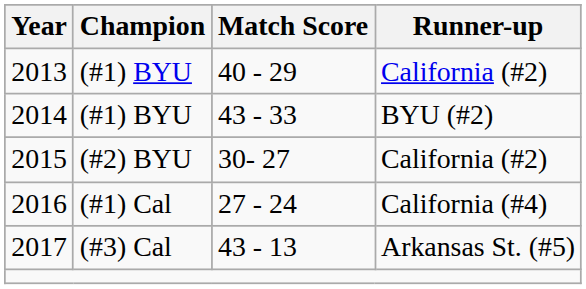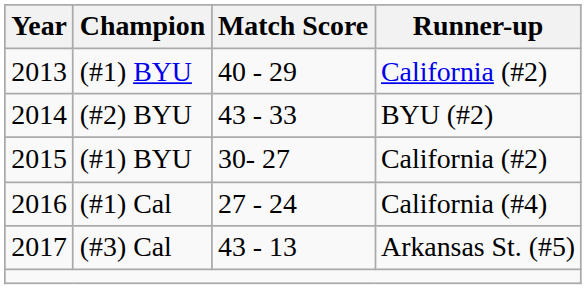 <table class="wikitable">
 <tr>
 <th>Year</th>
 <th>Champion</th>
 <th>Match Score</th>
 <th>Runner-up</th>
 </tr>
 <tr>
 <td>2013</td>
 <td>(#1) <a href='#'>BYU</a></td>
 <td>40 - 29</td>
 <td><a href='#'>California</a> (#2)</td>
 </tr>
 <tr>
 <td>2014</td>
-<td>(#1) BYU </td>
+<td>(#2) BYU</td>
 <td>43 - 33</td>
 <td>BYU (#2)</td>
 </tr>
 <tr>
 <td>2015</td>
-<td>(#2) BYU</td>
+<td>(#1) BYU </td>
 <td>30- 27</td>
 <td>California (#2)</td>
 </tr>
 <tr>
 <td>2016</td>
 <td>(#1) Cal</td>
 <td>27 - 24</td>
 <td>California (#4)</td>
 </tr>
 <tr>
 <td>2017</td>
 <td>(#3) Cal</td>
 <td>43 - 13</td>
 <td>Arkansas St. (#5)</td>
 </tr>
 <tr>
 <td colspan="4"></td>
 </tr>
 </table>
